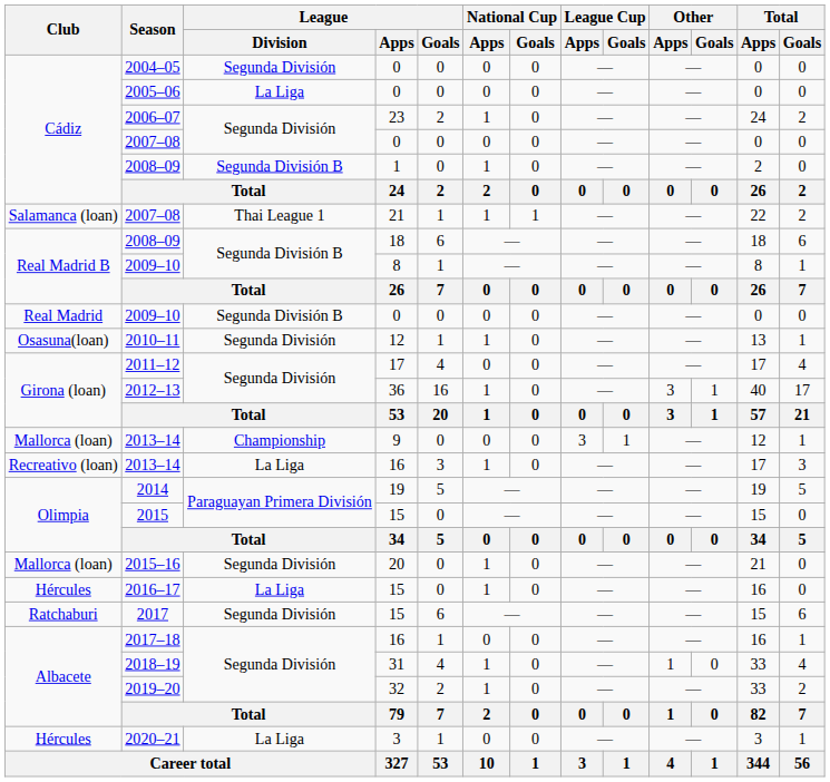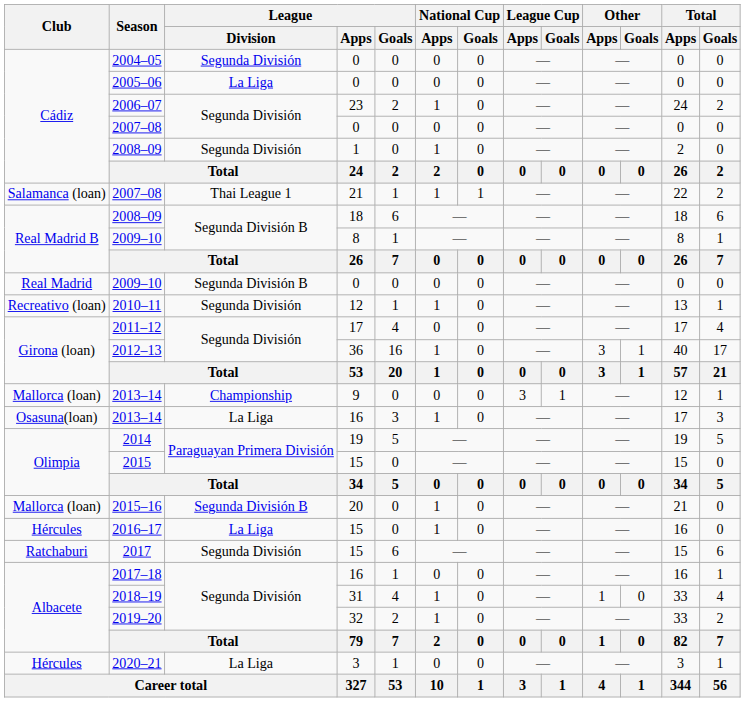 <table class="wikitable" style="text-align:center">
 <tr>
 <th rowspan="2">Club</th>
 <th rowspan="2">Season</th>
 <th colspan="3">League</th>
 <th colspan="2">National Cup</th>
 <th colspan="2">League Cup</th>
 <th colspan="2">Other</th>
 <th colspan="2">Total</th>
 </tr>
 <tr>
 <th>Division</th>
 <th>Apps</th>
 <th>Goals</th>
 <th>Apps</th>
 <th>Goals</th>
 <th>Apps</th>
 <th>Goals</th>
 <th>Apps</th>
 <th>Goals</th>
 <th>Apps</th>
 <th>Goals</th>
 </tr>
 <tr>
 <td rowspan="6"><a href='#'>Cádiz</a></td>
 <td><a href='#'>2004–05</a></td>
 <td><a href='#'>Segunda División</a></td>
 <td>0</td>
 <td>0</td>
 <td>0</td>
 <td>0</td>
 <td colspan="2">—</td>
 <td colspan="2">—</td>
 <td>0</td>
 <td>0</td>
 </tr>
 <tr>
 <td><a href='#'>2005–06</a></td>
 <td><a href='#'>La Liga</a></td>
 <td>0</td>
 <td>0</td>
 <td>0</td>
 <td>0</td>
 <td colspan="2">—</td>
 <td colspan="2">—</td>
 <td>0</td>
 <td>0</td>
 </tr>
 <tr>
 <td><a href='#'>2006–07</a></td>
 <td rowspan="2">Segunda División</td>
 <td>23</td>
 <td>2</td>
 <td>1</td>
 <td>0</td>
 <td colspan="2">—</td>
 <td colspan="2">—</td>
 <td>24</td>
 <td>2</td>
 </tr>
 <tr>
 <td><a href='#'>2007–08</a></td>
 <td>0</td>
 <td>0</td>
 <td>0</td>
 <td>0</td>
 <td colspan="2">—</td>
 <td colspan="2">—</td>
 <td>0</td>
 <td>0</td>
 </tr>
 <tr>
 <td><a href='#'>2008–09</a></td>
-<td><a href='#'>Segunda División B</a></td>
+<td>Segunda División</td>
 <td>1</td>
 <td>0</td>
 <td>1</td>
 <td>0</td>
 <td colspan="2">—</td>
 <td colspan="2">—</td>
 <td>2</td>
 <td>0</td>
 </tr>
 <tr>
 <th colspan="2">Total</th>
 <th>24</th>
 <th>2</th>
 <th>2</th>
 <th>0</th>
 <th>0</th>
 <th>0</th>
 <th>0</th>
 <th>0</th>
 <th>26</th>
 <th>2</th>
 </tr>
 <tr>
 <td><a href='#'>Salamanca</a> (loan)</td>
 <td><a href='#'>2007–08</a></td>
 <td>Thai League 1</td>
 <td>21</td>
 <td>1</td>
 <td>1</td>
 <td>1</td>
 <td colspan="2">—</td>
 <td colspan="2">—</td>
 <td>22</td>
 <td>2</td>
 </tr>
 <tr>
 <td rowspan="3"><a href='#'>Real Madrid B</a></td>
 <td><a href='#'>2008–09</a></td>
 <td rowspan="2">Segunda División B</td>
 <td>18</td>
 <td>6</td>
 <td colspan="2">—</td>
 <td colspan="2">—</td>
 <td colspan="2">—</td>
 <td>18</td>
 <td>6</td>
 </tr>
 <tr>
 <td><a href='#'>2009–10</a></td>
 <td>8</td>
 <td>1</td>
 <td colspan="2">—</td>
 <td colspan="2">—</td>
 <td colspan="2">—</td>
 <td>8</td>
 <td>1</td>
 </tr>
 <tr>
 <th colspan="2">Total</th>
 <th>26</th>
 <th>7</th>
 <th>0</th>
 <th>0</th>
 <th>0</th>
 <th>0</th>
 <th>0</th>
 <th>0</th>
 <th>26</th>
 <th>7</th>
 </tr>
 <tr>
 <td><a href='#'>Real Madrid</a></td>
 <td><a href='#'>2009–10</a></td>
 <td>Segunda División B</td>
 <td>0</td>
 <td>0</td>
 <td>0</td>
 <td>0</td>
 <td colspan="2">—</td>
 <td colspan="2">—</td>
 <td>0</td>
 <td>0</td>
 </tr>
 <tr>
-<td><a href='#'>Osasuna</a>(loan)</td>
+<td><a href='#'>Recreativo</a> (loan)</td>
 <td><a href='#'>2010–11</a></td>
 <td>Segunda División</td>
 <td>12</td>
 <td>1</td>
 <td>1</td>
 <td>0</td>
 <td colspan="2">—</td>
 <td colspan="2">—</td>
 <td>13</td>
 <td>1</td>
 </tr>
 <tr>
 <td rowspan="3"><a href='#'>Girona</a> (loan)</td>
 <td><a href='#'>2011–12</a></td>
 <td rowspan="2">Segunda División</td>
 <td>17</td>
 <td>4</td>
 <td>0</td>
 <td>0</td>
 <td colspan="2">—</td>
 <td colspan="2">—</td>
 <td>17</td>
 <td>4</td>
 </tr>
 <tr>
 <td><a href='#'>2012–13</a></td>
 <td>36</td>
 <td>16</td>
 <td>1</td>
 <td>0</td>
 <td colspan="2">—</td>
 <td>3</td>
 <td>1</td>
 <td>40</td>
 <td>17</td>
 </tr>
 <tr>
 <th colspan="2">Total</th>
 <th>53</th>
 <th>20</th>
 <th>1</th>
 <th>0</th>
 <th>0</th>
 <th>0</th>
 <th>3</th>
 <th>1</th>
 <th>57</th>
 <th>21</th>
 </tr>
 <tr>
 <td><a href='#'>Mallorca</a> (loan)</td>
 <td><a href='#'>2013–14</a></td>
 <td><a href='#'>Championship</a></td>
 <td>9</td>
 <td>0</td>
 <td>0</td>
 <td>0</td>
 <td>3</td>
 <td>1</td>
 <td colspan="2">—</td>
 <td>12</td>
 <td>1</td>
 </tr>
 <tr>
-<td><a href='#'>Recreativo</a> (loan)</td>
+<td><a href='#'>Osasuna</a>(loan)</td>
 <td><a href='#'>2013–14</a></td>
 <td>La Liga</td>
 <td>16</td>
 <td>3</td>
 <td>1</td>
 <td>0</td>
 <td colspan="2">—</td>
 <td colspan="2">—</td>
 <td>17</td>
 <td>3</td>
 </tr>
 <tr>
 <td rowspan="3"><a href='#'>Olimpia</a></td>
 <td><a href='#'>2014</a></td>
 <td rowspan="2"><a href='#'>Paraguayan Primera División</a></td>
 <td>19</td>
 <td>5</td>
 <td colspan="2">—</td>
 <td colspan="2">—</td>
 <td colspan="2">—</td>
 <td>19</td>
 <td>5</td>
 </tr>
 <tr>
 <td><a href='#'>2015</a></td>
 <td>15</td>
 <td>0</td>
 <td colspan="2">—</td>
 <td colspan="2">—</td>
 <td colspan="2">—</td>
 <td>15</td>
 <td>0</td>
 </tr>
 <tr>
 <th colspan="2">Total</th>
 <th>34</th>
 <th>5</th>
 <th>0</th>
 <th>0</th>
 <th>0</th>
 <th>0</th>
 <th>0</th>
 <th>0</th>
 <th>34</th>
 <th>5</th>
 </tr>
 <tr>
 <td><a href='#'>Mallorca</a> (loan)</td>
 <td><a href='#'>2015–16</a></td>
-<td>Segunda División</td>
+<td><a href='#'>Segunda División B</a></td>
 <td>20</td>
 <td>0</td>
 <td>1</td>
 <td>0</td>
 <td colspan="2">—</td>
 <td colspan="2">—</td>
 <td>21</td>
 <td>0</td>
 </tr>
 <tr>
 <td><a href='#'>Hércules</a></td>
 <td><a href='#'>2016–17</a></td>
 <td><a href='#'>La Liga</a></td>
 <td>15</td>
 <td>0</td>
 <td>1</td>
 <td>0</td>
 <td colspan="2">—</td>
 <td colspan="2">—</td>
 <td>16</td>
 <td>0</td>
 </tr>
 <tr>
 <td><a href='#'>Ratchaburi</a></td>
 <td><a href='#'>2017</a></td>
 <td>Segunda División</td>
 <td>15</td>
 <td>6</td>
 <td colspan="2">—</td>
 <td colspan="2">—</td>
 <td colspan="2">—</td>
 <td>15</td>
 <td>6</td>
 </tr>
 <tr>
 <td rowspan="4"><a href='#'>Albacete</a></td>
 <td><a href='#'>2017–18</a></td>
 <td rowspan="3">Segunda División</td>
 <td>16</td>
 <td>1</td>
 <td>0</td>
 <td>0</td>
 <td colspan="2">—</td>
 <td colspan="2">—</td>
 <td>16</td>
 <td>1</td>
 </tr>
 <tr>
 <td><a href='#'>2018–19</a></td>
 <td>31</td>
 <td>4</td>
 <td>1</td>
 <td>0</td>
 <td colspan="2">—</td>
 <td>1</td>
 <td>0</td>
 <td>33</td>
 <td>4</td>
 </tr>
 <tr>
 <td><a href='#'>2019–20</a></td>
 <td>32</td>
 <td>2</td>
 <td>1</td>
 <td>0</td>
 <td colspan="2">—</td>
 <td colspan="2">—</td>
 <td>33</td>
 <td>2</td>
 </tr>
 <tr>
 <th colspan="2">Total</th>
 <th>79</th>
 <th>7</th>
 <th>2</th>
 <th>0</th>
 <th>0</th>
 <th>0</th>
 <th>1</th>
 <th>0</th>
 <th>82</th>
 <th>7</th>
 </tr>
 <tr>
 <td><a href='#'>Hércules</a></td>
 <td><a href='#'>2020–21</a></td>
 <td>La Liga</td>
 <td>3</td>
 <td>1</td>
 <td>0</td>
 <td>0</td>
 <td colspan="2">—</td>
 <td colspan="2">—</td>
 <td>3</td>
 <td>1</td>
 </tr>
 <tr>
 <th colspan="3">Career total</th>
 <th>327</th>
 <th>53</th>
 <th>10</th>
 <th>1</th>
 <th>3</th>
 <th>1</th>
 <th>4</th>
 <th>1</th>
 <th>344</th>
 <th>56</th>
 </tr>
 </table>
